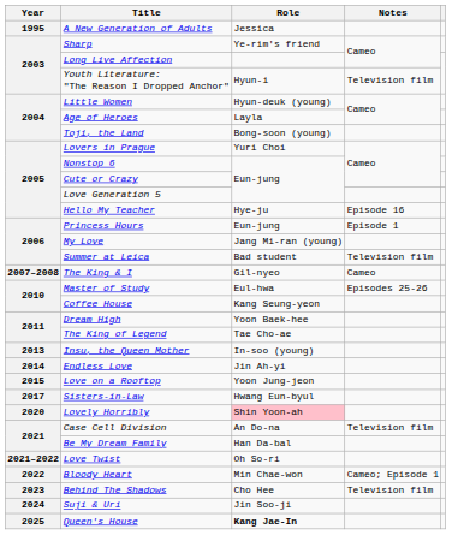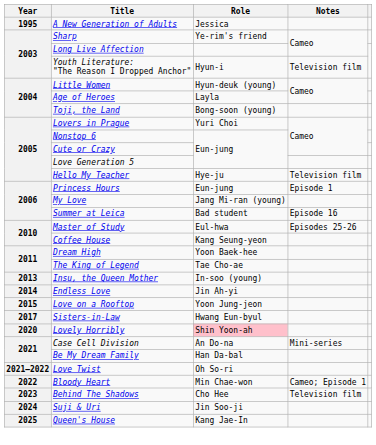 <table class="wikitable plainrowheaders">
 <tr>
 <th scope="col">Year</th>
 <th scope="col">Title</th>
 <th scope="col">Role</th>
 <th scope="col">Notes</th>
 <th scope="col" class="unsortable"></th>
 </tr>
 <tr>
 <th scope="row">1995</th>
 <td><em><a href='#'>A New Generation of Adults</a></em></td>
 <td>Jessica</td>
 <td></td>
 <td style="text-align:center"></td>
 </tr>
 <tr>
 <th scope="row" rowspan="3">2003</th>
 <td><a href='#'><em>Sharp</em></a></td>
 <td>Ye-rim's friend</td>
 <td rowspan="2">Cameo</td>
 <td style="text-align:center"></td>
 </tr>
 <tr>
 <td><em><a href='#'>Long Live Affection</a></em></td>
 <td></td>
 <td rowspan="2" style="text-align:center"></td>
 </tr>
 <tr>
 <td><em>Youth Literature:</em><br>"The Reason I Dropped Anchor"</td>
 <td>Hyun-i</td>
 <td>Television film</td>
 </tr>
 <tr>
 <th scope="row" rowspan="3">2004</th>
 <td><em><a href='#'>Little Women</a></em></td>
 <td>Hyun-deuk (young)</td>
 <td rowspan="2">Cameo</td>
 <td style="text-align:center"></td>
 </tr>
 <tr>
 <td><em><a href='#'>Age of Heroes</a></em></td>
 <td>Layla</td>
 <td style="text-align:center"></td>
 </tr>
 <tr>
 <td><em><a href='#'>Toji, the Land</a></em></td>
 <td>Bong-soon (young)</td>
 <td></td>
 <td style="text-align:center"></td>
 </tr>
 <tr>
 <th scope="row" rowspan="5">2005</th>
 <td><em><a href='#'>Lovers in Prague</a></em></td>
 <td>Yuri Choi</td>
 <td rowspan="3">Cameo</td>
 <td style="text-align:center"></td>
 </tr>
 <tr>
 <td><em><a href='#'>Nonstop 6</a></em></td>
 <td rowspan="3">Eun-jung</td>
 <td style="text-align:center"></td>
 </tr>
 <tr>
 <td><em><a href='#'>Cute or Crazy</a></em></td>
 <td style="text-align:center"></td>
 </tr>
 <tr>
 <td><em>Love Generation 5</em></td>
 <td></td>
 <td style="text-align:center"></td>
 </tr>
 <tr>
 <td><em><a href='#'>Hello My Teacher</a></em></td>
 <td>Hye-ju</td>
-<td>Episode 16</td>
+<td>Television film</td>
 <td style="text-align:center"></td>
 </tr>
 <tr>
 <th scope="row" rowspan="3">2006</th>
 <td><em><a href='#'>Princess Hours</a></em></td>
 <td>Eun-jung</td>
 <td>Episode 1</td>
 <td style="text-align:center"></td>
 </tr>
 <tr>
 <td><em><a href='#'>My Love</a></em></td>
 <td>Jang Mi-ran (young)</td>
 <td></td>
 <td style="text-align:center"></td>
 </tr>
 <tr>
 <td><a href='#'><em>Summer at Leica</em></a></td>
 <td>Bad student</td>
-<td>Television film</td>
-<td style="text-align:center"></td>
-</tr>
-<tr>
-<th scope="row">2007–2008</th>
-<td><em><a href='#'>The King & I</a></em></td>
-<td>Gil-nyeo</td>
-<td>Cameo</td>
+<td>Episode 16</td>
 <td style="text-align:center"></td>
 </tr>
 <tr>
 <th scope="row" rowspan="2">2010</th>
 <td><em><a href='#'>Master of Study</a></em></td>
 <td>Eul-hwa</td>
 <td>Episodes 25-26</td>
 <td style="text-align:center"></td>
 </tr>
 <tr>
 <td><em><a href='#'>Coffee House</a></em></td>
 <td>Kang Seung-yeon</td>
 <td></td>
 <td style="text-align:center"></td>
 </tr>
 <tr>
 <th scope="row" rowspan="2">2011</th>
 <td><em><a href='#'>Dream High</a></em></td>
 <td>Yoon Baek-hee</td>
 <td></td>
 <td style="text-align:center"></td>
 </tr>
 <tr>
 <td><em><a href='#'>The King of Legend</a></em></td>
 <td>Tae Cho-ae</td>
 <td></td>
 <td style="text-align:center"></td>
 </tr>
 <tr>
 <th scope="row">2013</th>
 <td><em><a href='#'>Insu, the Queen Mother</a></em></td>
 <td>In-soo (young)</td>
 <td></td>
 <td style="text-align:center"></td>
 </tr>
 <tr>
 <th scope="row">2014</th>
 <td><em><a href='#'>Endless Love</a></em></td>
 <td>Jin Ah-yi</td>
 <td></td>
 <td style="text-align:center"></td>
 </tr>
 <tr>
 <th scope="row">2015</th>
 <td><em><a href='#'>Love on a Rooftop</a></em></td>
 <td>Yoon Jung-jeon</td>
 <td></td>
 <td style="text-align:center"></td>
 </tr>
 <tr>
 <th scope="row">2017</th>
 <td><em><a href='#'>Sisters-in-Law</a></em></td>
 <td>Hwang Eun-byul</td>
 <td></td>
 <td style="text-align:center"></td>
 </tr>
 <tr>
 <th scope="row">2020</th>
 <td><em><a href='#'>Lovely Horribly</a></em></td>
 <td style="background: pink;">Shin Yoon-ah</td>
 <td></td>
 <td style="text-align:center"></td>
 </tr>
 <tr>
 <th scope="row" rowspan="2">2021</th>
 <td><em>Case Cell Division</em></td>
 <td>An Do-na</td>
-<td>Television film</td>
+<td>Mini-series</td>
 <td style="text-align:center"></td>
 </tr>
 <tr>
 <td><em><a href='#'>Be My Dream Family</a></em></td>
 <td>Han Da-bal</td>
 <td></td>
 <td style="text-align:center"></td>
 </tr>
 <tr>
 <th scope="row">2021–2022</th>
 <td><em><a href='#'>Love Twist</a></em></td>
 <td>Oh So-ri</td>
 <td></td>
 <td style="text-align:center"></td>
 </tr>
 <tr>
 <th scope="row">2022</th>
 <td><em><a href='#'>Bloody Heart</a></em></td>
 <td>Min Chae-won</td>
 <td>Cameo; Episode 1</td>
 <td style="text-align:center"></td>
 </tr>
 <tr>
 <th scope="row">2023</th>
 <td><a href='#'><em>Behind The Shadows</em></a></td>
 <td>Cho Hee</td>
 <td>Television film</td>
 <td style="text-align:center"></td>
 </tr>
 <tr>
 <th scope="row">2024</th>
 <td><em><a href='#'>Suji & Uri</a></em></td>
 <td>Jin Soo-ji</td>
 <td></td>
 <td style="text-align:center"></td>
 </tr>
 <tr>
 <th scope="row">2025</th>
 <td><em><a href='#'>Queen's House</a></em></td>
-<td><strong>Kang Jae-In</strong></td>
+<td>Kang Jae-In</td>
 <td></td>
 <td style="text-align:center"></td>
 </tr>
 </table>
